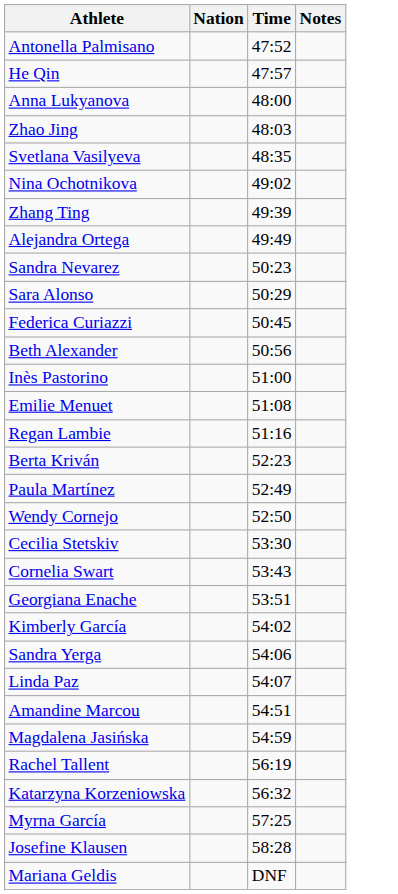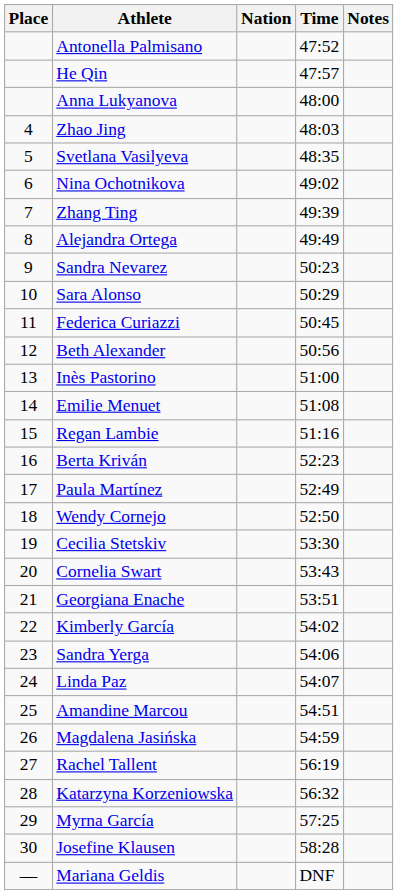 <table class=wikitable>
 <tr>
+<th>Place</th>
 <th>Athlete</th>
 <th>Nation</th>
 <th>Time</th>
 <th>Notes</th>
 </tr>
 <tr>
+<td align=center></td>
 <td><a href='#'>Antonella Palmisano</a></td>
 <td></td>
 <td>47:52</td>
 <td></td>
 </tr>
 <tr>
+<td align=center></td>
 <td><a href='#'>He Qin</a></td>
 <td></td>
 <td>47:57</td>
 <td></td>
 </tr>
 <tr>
+<td align=center></td>
 <td><a href='#'>Anna Lukyanova</a></td>
 <td></td>
 <td>48:00</td>
 <td></td>
 </tr>
 <tr>
+<td align=center>4</td>
 <td><a href='#'>Zhao Jing</a></td>
 <td></td>
 <td>48:03</td>
 <td></td>
 </tr>
 <tr>
+<td align=center>5</td>
 <td><a href='#'>Svetlana Vasilyeva</a></td>
 <td></td>
 <td>48:35</td>
 <td></td>
 </tr>
 <tr>
+<td align=center>6</td>
 <td><a href='#'>Nina Ochotnikova</a></td>
 <td></td>
 <td>49:02</td>
 <td></td>
 </tr>
 <tr>
+<td align=center>7</td>
 <td><a href='#'>Zhang Ting</a></td>
 <td></td>
 <td>49:39</td>
 <td></td>
 </tr>
 <tr>
+<td align=center>8</td>
 <td><a href='#'>Alejandra Ortega</a></td>
 <td></td>
 <td>49:49</td>
 <td></td>
 </tr>
 <tr>
+<td align=center>9</td>
 <td><a href='#'>Sandra Nevarez</a></td>
 <td></td>
 <td>50:23</td>
 <td></td>
 </tr>
 <tr>
+<td align=center>10</td>
 <td><a href='#'>Sara Alonso</a></td>
 <td></td>
 <td>50:29</td>
 <td></td>
 </tr>
 <tr>
+<td align=center>11</td>
 <td><a href='#'>Federica Curiazzi</a></td>
 <td></td>
 <td>50:45</td>
 <td></td>
 </tr>
 <tr>
+<td align=center>12</td>
 <td><a href='#'>Beth Alexander</a></td>
 <td></td>
 <td>50:56</td>
 <td></td>
 </tr>
 <tr>
+<td align=center>13</td>
 <td><a href='#'>Inès Pastorino</a></td>
 <td></td>
 <td>51:00</td>
 <td></td>
 </tr>
 <tr>
+<td align=center>14</td>
 <td><a href='#'>Emilie Menuet</a></td>
 <td></td>
 <td>51:08</td>
 <td></td>
 </tr>
 <tr>
+<td align=center>15</td>
 <td><a href='#'>Regan Lambie</a></td>
 <td></td>
 <td>51:16</td>
 <td></td>
 </tr>
 <tr>
+<td align=center>16</td>
 <td><a href='#'>Berta Kriván</a></td>
 <td></td>
 <td>52:23</td>
 <td></td>
 </tr>
 <tr>
+<td align=center>17</td>
 <td><a href='#'>Paula Martínez</a></td>
 <td></td>
 <td>52:49</td>
 <td></td>
 </tr>
 <tr>
+<td align=center>18</td>
 <td><a href='#'>Wendy Cornejo</a></td>
 <td></td>
 <td>52:50</td>
 <td></td>
 </tr>
 <tr>
+<td align=center>19</td>
 <td><a href='#'>Cecilia Stetskiv</a></td>
 <td></td>
 <td>53:30</td>
 <td></td>
 </tr>
 <tr>
+<td align=center>20</td>
 <td><a href='#'>Cornelia Swart</a></td>
 <td></td>
 <td>53:43</td>
 <td></td>
 </tr>
 <tr>
+<td align=center>21</td>
 <td><a href='#'>Georgiana Enache</a></td>
 <td></td>
 <td>53:51</td>
 <td></td>
 </tr>
 <tr>
+<td align=center>22</td>
 <td><a href='#'>Kimberly García</a></td>
 <td></td>
 <td>54:02</td>
 <td></td>
 </tr>
 <tr>
+<td align=center>23</td>
 <td><a href='#'>Sandra Yerga</a></td>
 <td></td>
 <td>54:06</td>
 <td></td>
 </tr>
 <tr>
+<td align=center>24</td>
 <td><a href='#'>Linda Paz</a></td>
 <td></td>
 <td>54:07</td>
 <td></td>
 </tr>
 <tr>
+<td align=center>25</td>
 <td><a href='#'>Amandine Marcou</a></td>
 <td></td>
 <td>54:51</td>
 <td></td>
 </tr>
 <tr>
+<td align=center>26</td>
 <td><a href='#'>Magdalena Jasińska</a></td>
 <td></td>
 <td>54:59</td>
 <td></td>
 </tr>
 <tr>
+<td align=center>27</td>
 <td><a href='#'>Rachel Tallent</a></td>
 <td></td>
 <td>56:19</td>
 <td></td>
 </tr>
 <tr>
+<td align=center>28</td>
 <td><a href='#'>Katarzyna Korzeniowska</a></td>
 <td></td>
 <td>56:32</td>
 <td></td>
 </tr>
 <tr>
+<td align=center>29</td>
 <td><a href='#'>Myrna García</a></td>
 <td></td>
 <td>57:25</td>
 <td></td>
 </tr>
 <tr>
+<td align=center>30</td>
 <td><a href='#'>Josefine Klausen</a></td>
 <td></td>
 <td>58:28</td>
 <td></td>
 </tr>
 <tr>
+<td align=center>—</td>
 <td><a href='#'>Mariana Geldis</a></td>
 <td></td>
 <td>DNF</td>
 <td></td>
 </tr>
 </table>
